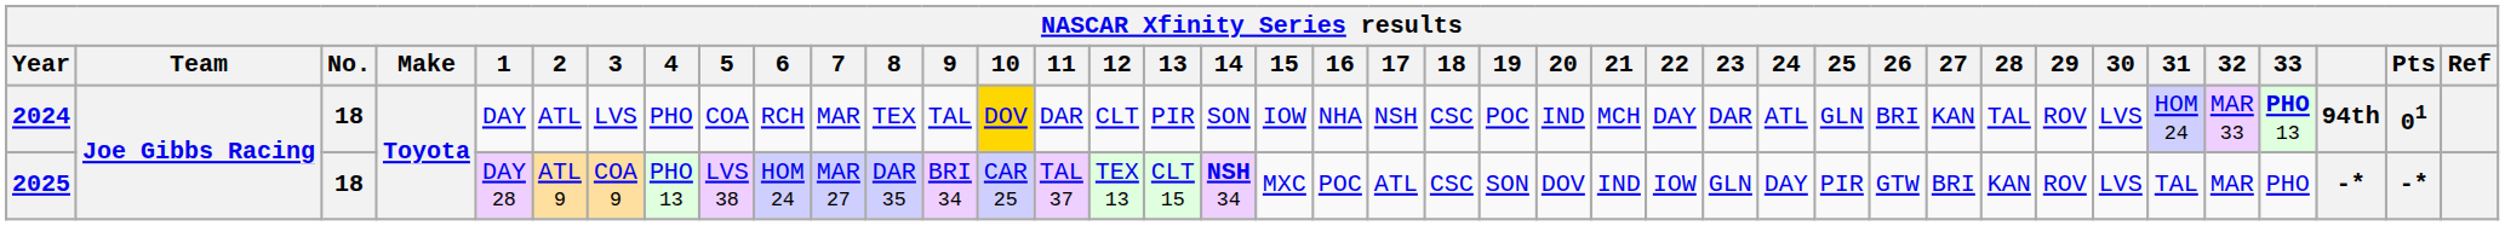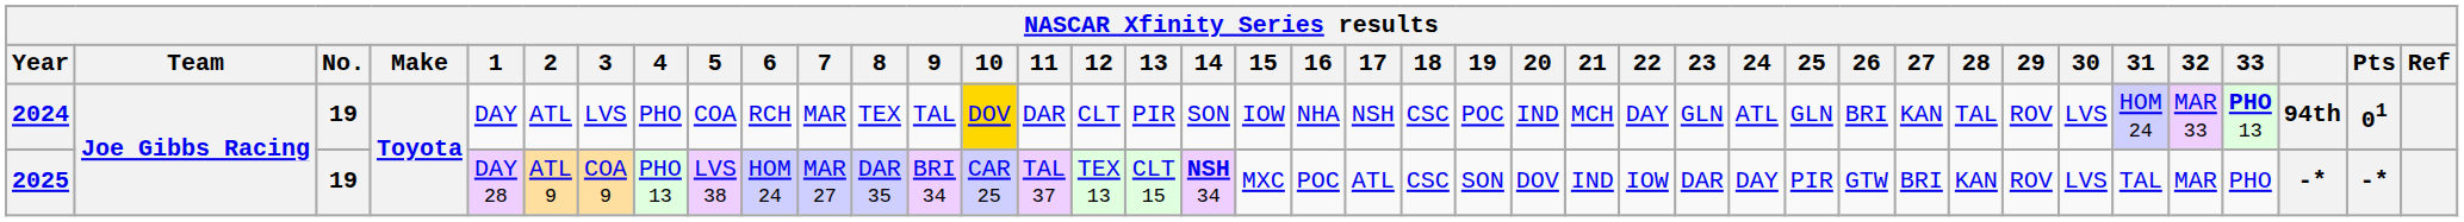 <table class="wikitable" style="text-align:center; font-size:75%">
 <tr>
 <th colspan=42><a href='#'>NASCAR Xfinity Series</a> results</th>
 </tr>
 <tr>
 <th>Year</th>
 <th>Team</th>
 <th>No.</th>
 <th>Make</th>
 <th>1</th>
 <th>2</th>
 <th>3</th>
 <th>4</th>
 <th>5</th>
 <th>6</th>
 <th>7</th>
 <th>8</th>
 <th>9</th>
 <th>10</th>
 <th>11</th>
 <th>12</th>
 <th>13</th>
 <th>14</th>
 <th>15</th>
 <th>16</th>
 <th>17</th>
 <th>18</th>
 <th>19</th>
 <th>20</th>
 <th>21</th>
 <th>22</th>
 <th>23</th>
 <th>24</th>
 <th>25</th>
 <th>26</th>
 <th>27</th>
 <th>28</th>
 <th>29</th>
 <th>30</th>
 <th>31</th>
 <th>32</th>
 <th>33</th>
 <th></th>
 <th>Pts</th>
 <th>Ref</th>
 </tr>
 <tr>
 <th><a href='#'>2024</a></th>
 <th rowspan=2><a href='#'>Joe Gibbs Racing</a></th>
-<th>18</th>
+<th>19</th>
 <th rowspan=2><a href='#'>Toyota</a></th>
 <td><a href='#'>DAY</a></td>
 <td><a href='#'>ATL</a></td>
 <td><a href='#'>LVS</a></td>
 <td><a href='#'>PHO</a></td>
 <td><a href='#'>COA</a></td>
 <td><a href='#'>RCH</a></td>
 <td><a href='#'>MAR</a></td>
 <td><a href='#'>TEX</a></td>
 <td><a href='#'>TAL</a></td>
 <td style="background: gold;"><a href='#'>DOV</a></td>
 <td><a href='#'>DAR</a></td>
 <td><a href='#'>CLT</a></td>
 <td><a href='#'>PIR</a></td>
 <td><a href='#'>SON</a></td>
 <td><a href='#'>IOW</a></td>
 <td><a href='#'>NHA</a></td>
 <td><a href='#'>NSH</a></td>
 <td><a href='#'>CSC</a></td>
 <td><a href='#'>POC</a></td>
 <td><a href='#'>IND</a></td>
 <td><a href='#'>MCH</a></td>
 <td><a href='#'>DAY</a></td>
-<td><a href='#'>DAR</a></td>
+<td><a href='#'>GLN</a></td>
 <td><a href='#'>ATL</a></td>
 <td><a href='#'>GLN</a></td>
 <td><a href='#'>BRI</a></td>
 <td><a href='#'>KAN</a></td>
 <td><a href='#'>TAL</a></td>
 <td><a href='#'>ROV</a></td>
 <td><a href='#'>LVS</a></td>
 <td style="background:#CFCFFF;"><a href='#'>HOM</a><br><small>24</small></td>
 <td style="background:#EFCFFF;"><a href='#'>MAR</a><br><small>33</small></td>
 <td style="background:#DFFFDF;"><strong><a href='#'>PHO</a></strong><br><small>13</small></td>
 <th>94th</th>
 <th>0<sup>1</sup></th>
 <th></th>
 </tr>
 <tr>
 <th><a href='#'>2025</a></th>
-<th>18</th>
+<th>19</th>
 <td style="background:#EFCFFF;"><a href='#'>DAY</a><br><small>28</small></td>
 <td style="background:#FFDF9F;"><a href='#'>ATL</a><br><small>9</small></td>
 <td style="background:#FFDF9F;"><a href='#'>COA</a><br><small>9</small></td>
 <td style="background:#DFFFDF;"><a href='#'>PHO</a><br><small>13</small></td>
 <td style="background:#EFCFFF;"><a href='#'>LVS</a><br><small>38</small></td>
 <td style="background:#CFCFFF;"><a href='#'>HOM</a><br><small>24</small></td>
 <td style="background:#CFCFFF;"><a href='#'>MAR</a><br><small>27</small></td>
 <td style="background:#CFCFFF;"><a href='#'>DAR</a><br><small>35</small></td>
 <td style="background:#EFCFFF;"><a href='#'>BRI</a><br><small>34</small></td>
 <td style="background:#CFCFFF;"><a href='#'>CAR</a><br><small>25</small></td>
 <td style="background:#EFCFFF;"><a href='#'>TAL</a><br><small>37</small></td>
 <td style="background:#DFFFDF;"><a href='#'>TEX</a><br><small>13</small></td>
 <td style="background:#DFFFDF;"><a href='#'>CLT</a><br><small>15</small></td>
 <td style="background:#EFCFFF;"><strong><a href='#'>NSH</a></strong><br><small>34</small></td>
 <td><a href='#'>MXC</a></td>
 <td><a href='#'>POC</a></td>
 <td><a href='#'>ATL</a></td>
 <td><a href='#'>CSC</a></td>
 <td><a href='#'>SON</a></td>
 <td><a href='#'>DOV</a></td>
 <td><a href='#'>IND</a></td>
 <td><a href='#'>IOW</a></td>
-<td><a href='#'>GLN</a></td>
+<td><a href='#'>DAR</a></td>
 <td><a href='#'>DAY</a></td>
 <td><a href='#'>PIR</a></td>
 <td><a href='#'>GTW</a></td>
 <td><a href='#'>BRI</a></td>
 <td><a href='#'>KAN</a></td>
 <td><a href='#'>ROV</a></td>
 <td><a href='#'>LVS</a></td>
 <td><a href='#'>TAL</a></td>
 <td><a href='#'>MAR</a></td>
 <td><a href='#'>PHO</a></td>
 <th>-*</th>
 <th>-*</th>
 <th></th>
 </tr>
 </table>
